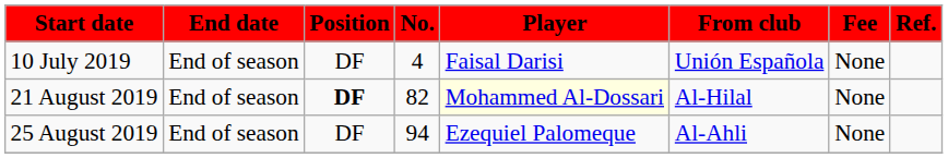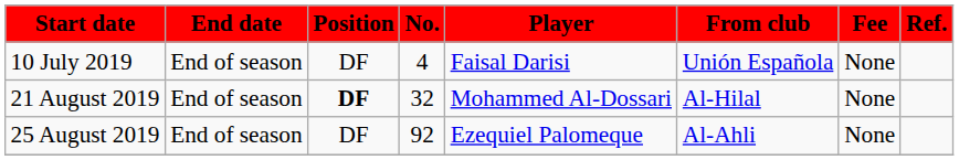 <table class="wikitable sortable">
 <tr>
 <th style="background:red; color:black;"><strong>Start date</strong></th>
 <th style="background:red; color:black;"><strong>End date</strong></th>
 <th style="background:red; color:black;"><strong>Position</strong></th>
 <th style="background:red; color:black;"><strong>No.</strong></th>
 <th style="background:red; color:black;"><strong>Player</strong></th>
 <th style="background:red; color:black;"><strong>From club</strong></th>
 <th style="background:red; color:black;"><strong>Fee</strong></th>
 <th style="background:red; color:black;"><strong>Ref.</strong></th>
 </tr>
 <tr>
 <td>10 July 2019</td>
 <td>End of season</td>
 <td style="text-align:center;">DF</td>
 <td style="text-align:center;">4</td>
 <td style="text-align:left;"> <a href='#'>Faisal Darisi</a></td>
 <td style="text-align:left;"> <a href='#'>Unión Española</a></td>
 <td>None</td>
 <td></td>
 </tr>
 <tr>
 <td>21 August 2019</td>
 <td>End of season</td>
 <td style="text-align:center;"><strong>DF</strong></td>
-<td style="text-align:center;">82</td>
-<td style="background: lightyellow; text-align:left;"> <a href='#'>Mohammed Al-Dossari</a></td>
+<td style="text-align:center;">32</td>
+<td style="text-align:left;"> <a href='#'>Mohammed Al-Dossari</a></td>
 <td style="text-align:left;"> <a href='#'>Al-Hilal</a></td>
 <td>None</td>
 <td></td>
 </tr>
 <tr>
 <td>25 August 2019</td>
 <td>End of season</td>
 <td style="text-align:center;">DF</td>
-<td style="text-align:center;">94</td>
+<td style="text-align:center;">92</td>
 <td style="text-align:left;"> <a href='#'>Ezequiel Palomeque</a></td>
 <td style="text-align:left;"> <a href='#'>Al-Ahli</a></td>
 <td>None</td>
 <td></td>
 </tr>
 <tr>
 </tr>
 </table>
